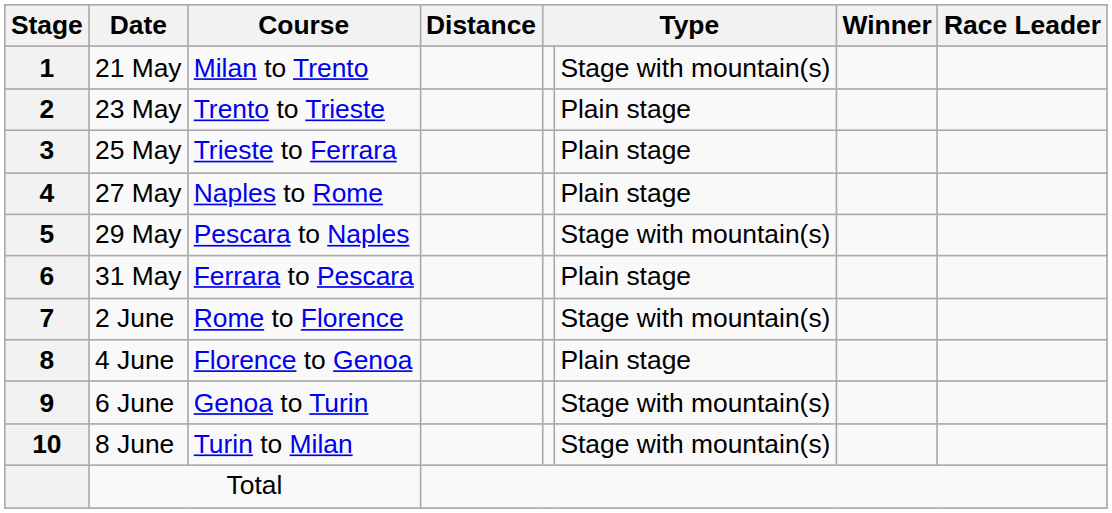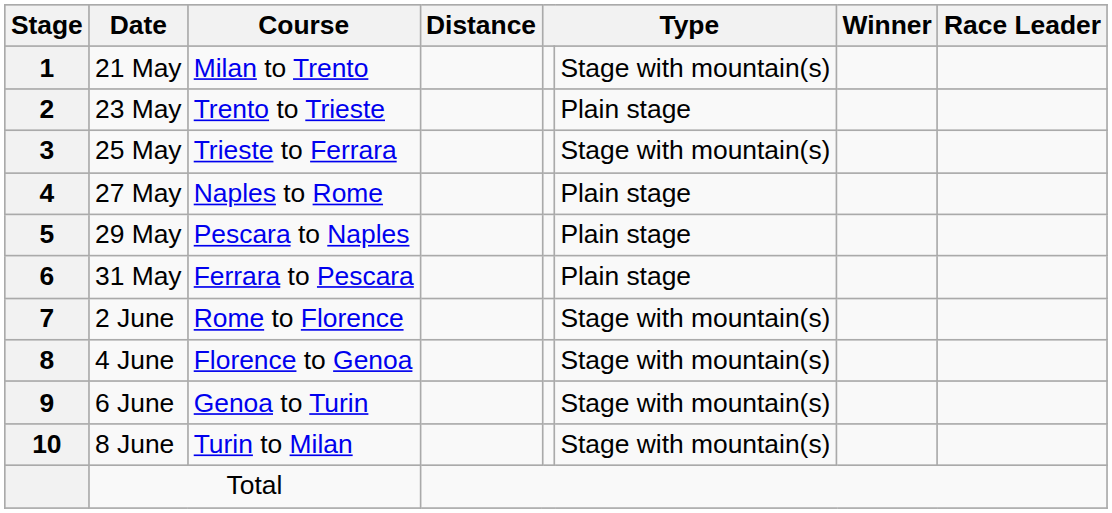 <table class="wikitable">
 <tr style="background:#efefef;">
 <th>Stage</th>
 <th>Date</th>
 <th>Course</th>
 <th>Distance</th>
 <th colspan="2">Type</th>
 <th>Winner</th>
 <th>Race Leader</th>
 </tr>
 <tr>
 <th style="text-align:center">1</th>
 <td>21 May</td>
 <td><a href='#'>Milan</a> to <a href='#'>Trento</a></td>
 <td style="text-align:center"></td>
 <td style="text-align:center;"></td>
 <td>Stage with mountain(s)</td>
 <td></td>
 <td></td>
 </tr>
 <tr>
 <th style="text-align:center">2</th>
 <td>23 May</td>
 <td><a href='#'>Trento</a> to <a href='#'>Trieste</a></td>
 <td style="text-align:center"></td>
 <td style="text-align:center;"></td>
 <td>Plain stage</td>
 <td></td>
 <td></td>
 </tr>
 <tr>
 <th style="text-align:center">3</th>
 <td>25 May</td>
 <td><a href='#'>Trieste</a> to <a href='#'>Ferrara</a></td>
 <td style="text-align:center"></td>
 <td style="text-align:center;"></td>
-<td>Plain stage</td>
+<td>Stage with mountain(s)</td>
 <td></td>
 <td></td>
 </tr>
 <tr>
 <th style="text-align:center">4</th>
 <td>27 May</td>
 <td><a href='#'>Naples</a> to <a href='#'>Rome</a></td>
 <td style="text-align:center"></td>
 <td style="text-align:center;"></td>
 <td>Plain stage</td>
 <td></td>
 <td></td>
 </tr>
 <tr>
 <th style="text-align:center">5</th>
 <td>29 May</td>
 <td><a href='#'>Pescara</a> to <a href='#'>Naples</a></td>
 <td style="text-align:center"></td>
 <td style="text-align:center;"></td>
-<td>Stage with mountain(s)</td>
+<td>Plain stage</td>
 <td></td>
 <td></td>
 </tr>
 <tr>
 <th style="text-align:center">6</th>
 <td>31 May</td>
 <td><a href='#'>Ferrara</a> to <a href='#'>Pescara</a></td>
 <td style="text-align:center"></td>
 <td style="text-align:center;"></td>
 <td>Plain stage</td>
 <td></td>
 <td></td>
 </tr>
 <tr>
 <th style="text-align:center">7</th>
 <td>2 June</td>
 <td><a href='#'>Rome</a> to <a href='#'>Florence</a></td>
 <td style="text-align:center"></td>
 <td style="text-align:center;"></td>
 <td>Stage with mountain(s)</td>
 <td></td>
 <td></td>
 </tr>
 <tr>
 <th style="text-align:center">8</th>
 <td>4 June</td>
 <td><a href='#'>Florence</a> to <a href='#'>Genoa</a></td>
 <td style="text-align:center"></td>
 <td style="text-align:center;"></td>
-<td>Plain stage</td>
+<td>Stage with mountain(s)</td>
 <td></td>
 <td></td>
 </tr>
 <tr>
 <th style="text-align:center">9</th>
 <td>6 June</td>
 <td><a href='#'>Genoa</a> to <a href='#'>Turin</a></td>
 <td style="text-align:center"></td>
 <td style="text-align:center;"></td>
 <td>Stage with mountain(s)</td>
 <td></td>
 <td></td>
 </tr>
 <tr>
 <th style="text-align:center">10</th>
 <td>8 June</td>
 <td><a href='#'>Turin</a> to <a href='#'>Milan</a></td>
 <td style="text-align:center"></td>
 <td style="text-align:center;"></td>
 <td>Stage with mountain(s)</td>
 <td></td>
 <td></td>
 </tr>
 <tr>
 <th></th>
 <td colspan="2" style="text-align:center;">Total</td>
 <td colspan="5" style="text-align:center;"></td>
 </tr>
 </table>
